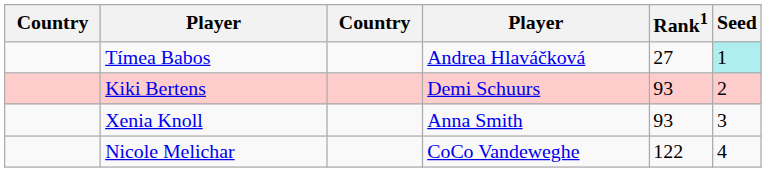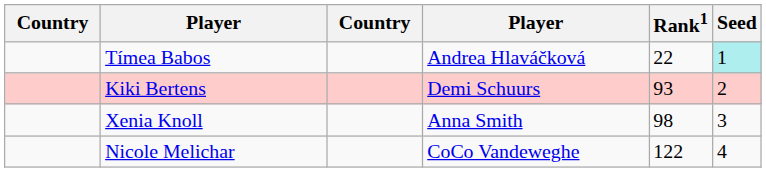 <table class="sortable wikitable">
 <tr>
 <th width="70">Country</th>
 <th width="175">Player</th>
 <th width="70">Country</th>
 <th width="175">Player</th>
 <th>Rank<sup>1</sup></th>
 <th>Seed</th>
 </tr>
 <tr>
 <td></td>
 <td><a href='#'>Tímea Babos</a></td>
 <td></td>
 <td><a href='#'>Andrea Hlaváčková</a></td>
-<td>27</td>
+<td>22</td>
 <td style="background: paleturquoise;">1</td>
 </tr>
 <tr style="background:#fcc;">
 <td></td>
 <td><a href='#'>Kiki Bertens</a></td>
 <td></td>
 <td><a href='#'>Demi Schuurs</a></td>
 <td>93</td>
 <td>2</td>
 </tr>
 <tr>
 <td></td>
 <td><a href='#'>Xenia Knoll</a></td>
 <td></td>
 <td><a href='#'>Anna Smith</a></td>
-<td>93</td>
+<td>98</td>
 <td>3</td>
 </tr>
 <tr>
 <td></td>
 <td><a href='#'>Nicole Melichar</a></td>
 <td></td>
 <td><a href='#'>CoCo Vandeweghe</a></td>
 <td>122</td>
 <td>4</td>
 </tr>
 </table>
